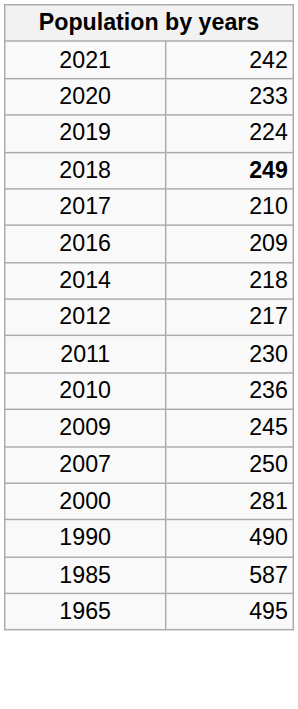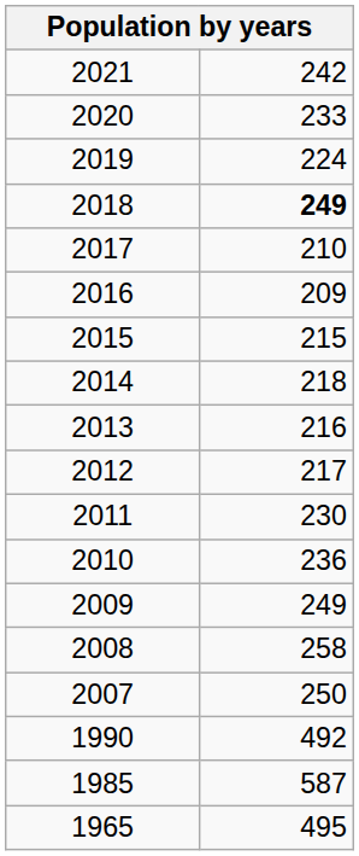 <table class="wikitable" width=200>
 <tr>
 <th colspan=2>Population by years</th>
 </tr>
 <tr>
 <td align="center">2021</td>
 <td align="right">242</td>
 </tr>
 <tr>
 <td align="center">2020</td>
 <td align="right">233</td>
 </tr>
 <tr>
 <td align="center">2019</td>
 <td align="right">224</td>
 </tr>
 <tr>
 <td align="center">2018</td>
 <td align="right"><strong>249</strong></td>
 </tr>
 <tr>
 <td align="center">2017</td>
 <td align="right">210</td>
 </tr>
 <tr>
 <td align="center">2016</td>
 <td align="right">209</td>
 </tr>
 <tr>
+<td align="center">2015</td>
+<td align="right">215</td>
+</tr>
+<tr>
 <td align="center">2014</td>
 <td align="right">218</td>
+</tr>
+<tr>
+<td align="center">2013</td>
+<td align="right">216</td>
 </tr>
 <tr>
 <td align="center">2012</td>
 <td align="right">217</td>
 </tr>
 <tr>
 <td align="center">2011</td>
 <td align="right">230</td>
 </tr>
 <tr>
 <td align="center">2010</td>
 <td align="right">236</td>
 </tr>
 <tr>
 <td align="center">2009</td>
-<td align="right">245</td>
+<td align="right">249</td>
+</tr>
+<tr>
+<td align="center">2008</td>
+<td align="right">258</td>
 </tr>
 <tr>
 <td align="center">2007</td>
 <td align="right">250</td>
 </tr>
 <tr>
-<td align="center">2000</td>
-<td align="right">281</td>
-</tr>
-<tr>
 <td align="center">1990</td>
-<td align="right">490</td>
+<td align="right">492</td>
 </tr>
 <tr>
 <td align="center">1985</td>
 <td align="right">587</td>
 </tr>
 <tr>
 <td align="center">1965</td>
 <td align="right">495</td>
 </tr>
 </table>
